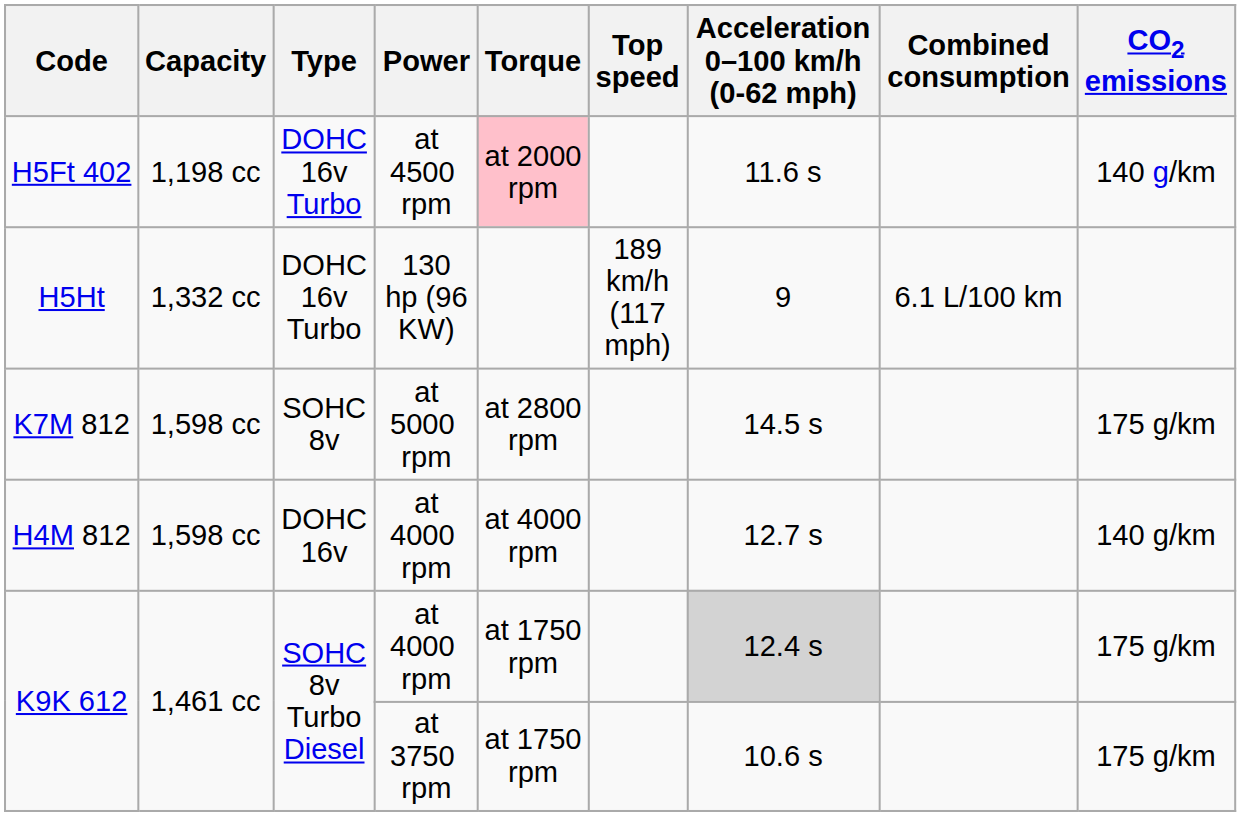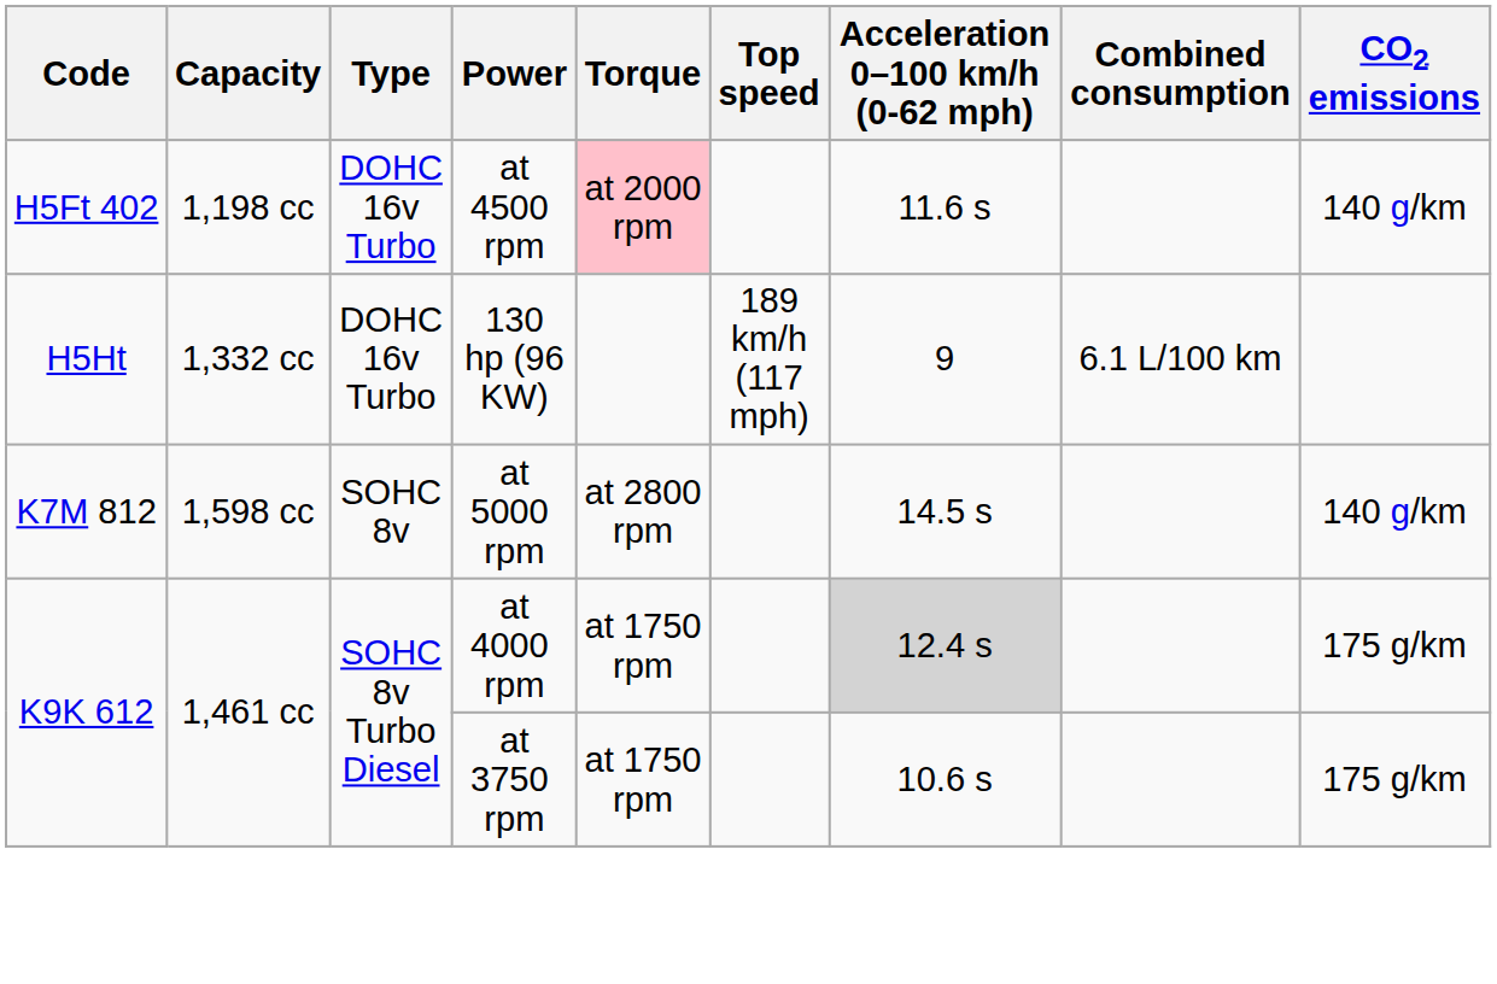 <table class="wikitable" style="text-align:center; font-size:90%;">
 <tr style="text-align:center; background:#dcdcdc; vertical-align:middle;">
 <th>Code</th>
 <th>Capacity</th>
 <th>Type</th>
 <th>Power</th>
 <th>Torque</th>
 <th>Top speed</th>
 <th>Acceleration 0–100 km/h (0-62 mph)</th>
 <th>Combined consumption</th>
 <th><a href='#'>CO<sub>2</sub> emissions</a></th>
 </tr>
 <tr>
 <td><a href='#'>H5Ft 402</a></td>
 <td>1,198 cc</td>
 <td><a href='#'>DOHC</a> 16v <a href='#'>Turbo</a></td>
 <td> at 4500  rpm</td>
 <td style="background: pink;"> at 2000 rpm</td>
 <td></td>
 <td>11.6 s</td>
 <td></td>
 <td>140 <a href='#'>g</a>/km</td>
 </tr>
 <tr>
 <td><a href='#'>H5Ht</a></td>
 <td>1,332 cc</td>
 <td>DOHC 16v Turbo</td>
 <td>130 hp (96 KW) </td>
 <td></td>
 <td>189 km/h<br>(117 mph)</td>
 <td>9 </td>
 <td>6.1 L/100 km</td>
 <td></td>
 </tr>
 <tr>
 <td><a href='#'>K7M</a> 812</td>
 <td>1,598 cc</td>
 <td>SOHC 8v</td>
 <td> at 5000  rpm</td>
 <td> at 2800 rpm</td>
 <td></td>
 <td>14.5 s</td>
 <td></td>
-<td>175 g/km</td>
-</tr>
-<tr>
-<td><a href='#'>H4M</a> 812</td>
-<td>1,598 cc</td>
-<td>DOHC 16v</td>
-<td> at 4000  rpm</td>
-<td> at 4000 rpm</td>
-<td></td>
-<td>12.7 s</td>
-<td></td>
-<td>140 g/km</td>
+<td>140 <a href='#'>g</a>/km</td>
 </tr>
 <tr>
 <td rowspan="2"><a href='#'>K9K 612</a></td>
 <td rowspan="2">1,461 cc</td>
 <td rowspan="2"><a href='#'>SOHC</a> 8v Turbo <a href='#'>Diesel</a></td>
 <td> at 4000  rpm</td>
 <td> at 1750 rpm</td>
 <td></td>
 <td style="background: lightgrey;">12.4 s</td>
 <td></td>
 <td>175 g/km</td>
 </tr>
 <tr>
 <td> at 3750  rpm</td>
 <td> at 1750 rpm</td>
 <td></td>
 <td>10.6 s</td>
 <td></td>
 <td>175 g/km</td>
 </tr>
 </table>
